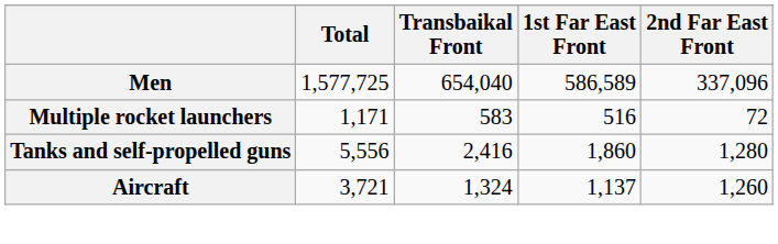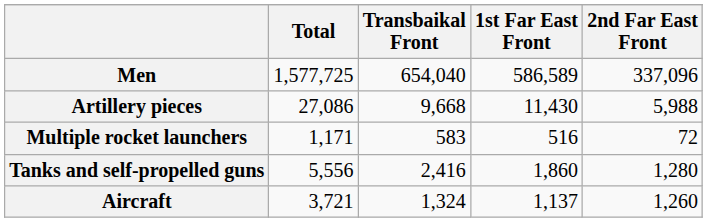 <table class="wikitable" style="text-align:right">
 <tr>
 </tr>
 <tr>
 <th></th>
 <th>Total</th>
 <th>Transbaikal<br>Front</th>
 <th>1st Far East<br>Front</th>
 <th>2nd Far East<br>Front</th>
 </tr>
 <tr>
 <th>Men</th>
 <td>1,577,725</td>
 <td>654,040</td>
 <td>586,589</td>
 <td>337,096</td>
+</tr>
+<tr>
+<th>Artillery pieces</th>
+<td>27,086</td>
+<td>9,668</td>
+<td>11,430</td>
+<td>5,988</td>
 </tr>
 <tr>
 <th>Multiple rocket launchers</th>
 <td>1,171</td>
 <td>583</td>
 <td>516</td>
 <td>72</td>
 </tr>
 <tr>
 <th>Tanks and self-propelled guns</th>
 <td>5,556</td>
 <td>2,416</td>
 <td>1,860</td>
 <td>1,280</td>
 </tr>
 <tr>
 <th>Aircraft</th>
 <td>3,721</td>
 <td>1,324</td>
 <td>1,137</td>
 <td>1,260</td>
 </tr>
 </table>
